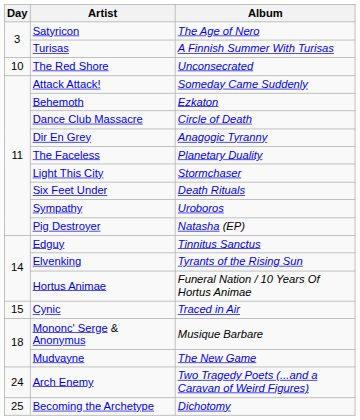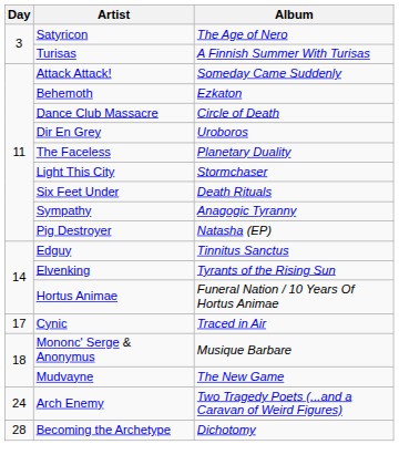 <table class="wikitable" border="1">
 <tr>
 <th width="20">Day</th>
 <th width="200">Artist</th>
 <th width="250">Album</th>
 </tr>
 <tr>
 <td rowspan="2" align="center">3</td>
 <td><a href='#'>Satyricon</a></td>
 <td><em><a href='#'>The Age of Nero</a></em></td>
 </tr>
 <tr>
 <td><a href='#'>Turisas</a></td>
 <td><em><a href='#'>A Finnish Summer With Turisas</a></em></td>
 </tr>
 <tr>
-<td align="center">10</td>
-<td><a href='#'>The Red Shore</a></td>
-<td><em><a href='#'>Unconsecrated</a></em></td>
-</tr>
-<tr>
 <td rowspan="9" align="center">11</td>
 <td><a href='#'>Attack Attack!</a></td>
 <td><em><a href='#'>Someday Came Suddenly</a></em></td>
 </tr>
 <tr>
 <td><a href='#'>Behemoth</a></td>
 <td><em><a href='#'>Ezkaton</a></em></td>
 </tr>
 <tr>
 <td><a href='#'>Dance Club Massacre</a></td>
 <td><em><a href='#'>Circle of Death</a></em></td>
 </tr>
 <tr>
 <td><a href='#'>Dir En Grey</a></td>
-<td><em><a href='#'>Anagogic Tyranny</a></em></td>
+<td><em><a href='#'>Uroboros</a></em></td>
 </tr>
 <tr>
 <td><a href='#'>The Faceless</a></td>
 <td><em><a href='#'>Planetary Duality</a></em></td>
 </tr>
 <tr>
 <td><a href='#'>Light This City</a></td>
 <td><em><a href='#'>Stormchaser</a></em></td>
 </tr>
 <tr>
 <td><a href='#'>Six Feet Under</a></td>
 <td><em><a href='#'>Death Rituals</a></em></td>
 </tr>
 <tr>
 <td><a href='#'>Sympathy</a></td>
-<td><em><a href='#'>Uroboros</a></em></td>
+<td><em><a href='#'>Anagogic Tyranny</a></em></td>
 </tr>
 <tr>
 <td><a href='#'>Pig Destroyer</a></td>
 <td><em><a href='#'>Natasha</a> (EP)</em></td>
 </tr>
 <tr>
 <td rowspan="3" align="center">14</td>
 <td><a href='#'>Edguy</a></td>
 <td><em><a href='#'>Tinnitus Sanctus</a></em></td>
 </tr>
 <tr>
 <td><a href='#'>Elvenking</a></td>
 <td><em><a href='#'>Tyrants of the Rising Sun</a></em></td>
 </tr>
 <tr>
 <td><a href='#'>Hortus Animae</a></td>
 <td><em>Funeral Nation / 10 Years Of Hortus Animae</em></td>
 </tr>
 <tr>
-<td align="center">15</td>
+<td align="center">17</td>
 <td><a href='#'>Cynic</a></td>
 <td><em><a href='#'>Traced in Air</a></em></td>
 </tr>
 <tr>
 <td rowspan="2" align="center">18</td>
 <td><a href='#'>Mononc' Serge</a> & <a href='#'>Anonymus</a></td>
 <td><em>Musique Barbare</em></td>
 </tr>
 <tr>
 <td><a href='#'>Mudvayne</a></td>
 <td><em><a href='#'>The New Game</a></em></td>
 </tr>
 <tr>
 <td align="center">24</td>
 <td><a href='#'>Arch Enemy</a></td>
 <td><em><a href='#'>Two Tragedy Poets (...and a Caravan of Weird Figures)</a></em></td>
 </tr>
 <tr>
-<td align="center">25</td>
+<td align="center">28</td>
 <td><a href='#'>Becoming the Archetype</a></td>
 <td><em><a href='#'>Dichotomy</a></em></td>
 </tr>
 </table>
